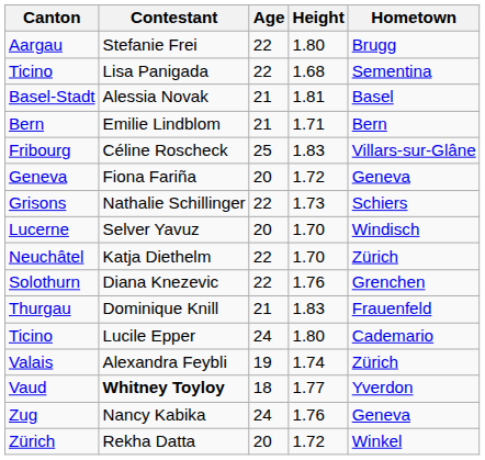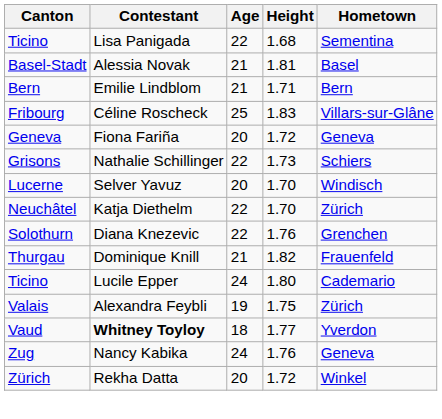 <table class="sortable wikitable">
 <tr>
 <th>Canton</th>
 <th>Contestant</th>
 <th>Age</th>
 <th>Height</th>
 <th>Hometown</th>
-</tr>
-<tr>
-<td><a href='#'>Aargau</a></td>
-<td>Stefanie Frei</td>
-<td>22</td>
-<td>1.80</td>
-<td><a href='#'>Brugg</a></td>
 </tr>
 <tr>
 <td><a href='#'>Ticino</a></td>
 <td>Lisa Panigada</td>
 <td>22</td>
 <td>1.68</td>
 <td><a href='#'>Sementina</a></td>
 </tr>
 <tr>
 <td><a href='#'>Basel-Stadt</a></td>
 <td>Alessia Novak</td>
 <td>21</td>
 <td>1.81</td>
 <td><a href='#'>Basel</a></td>
 </tr>
 <tr>
 <td><a href='#'>Bern</a></td>
 <td>Emilie Lindblom</td>
 <td>21</td>
 <td>1.71</td>
 <td><a href='#'>Bern</a></td>
 </tr>
 <tr>
 <td><a href='#'>Fribourg</a></td>
 <td>Céline Roscheck</td>
 <td>25</td>
 <td>1.83</td>
 <td><a href='#'>Villars-sur-Glâne</a></td>
 </tr>
 <tr>
 <td><a href='#'>Geneva</a></td>
 <td>Fiona Fariña</td>
 <td>20</td>
 <td>1.72</td>
 <td><a href='#'>Geneva</a></td>
 </tr>
 <tr>
 <td><a href='#'>Grisons</a></td>
 <td>Nathalie Schillinger</td>
 <td>22</td>
 <td>1.73</td>
 <td><a href='#'>Schiers</a></td>
 </tr>
 <tr>
 <td><a href='#'>Lucerne</a></td>
 <td>Selver Yavuz</td>
 <td>20</td>
 <td>1.70</td>
 <td><a href='#'>Windisch</a></td>
 </tr>
 <tr>
 <td><a href='#'>Neuchâtel</a></td>
 <td>Katja Diethelm</td>
 <td>22</td>
 <td>1.70</td>
 <td><a href='#'>Zürich</a></td>
 </tr>
 <tr>
 <td><a href='#'>Solothurn</a></td>
 <td>Diana Knezevic</td>
 <td>22</td>
 <td>1.76</td>
 <td><a href='#'>Grenchen</a></td>
 </tr>
 <tr>
 <td><a href='#'>Thurgau</a></td>
 <td>Dominique Knill</td>
 <td>21</td>
-<td>1.83</td>
+<td>1.82</td>
 <td><a href='#'>Frauenfeld</a></td>
 </tr>
 <tr>
 <td><a href='#'>Ticino</a></td>
 <td>Lucile Epper</td>
 <td>24</td>
 <td>1.80</td>
 <td><a href='#'>Cademario</a></td>
 </tr>
 <tr>
 <td><a href='#'>Valais</a></td>
 <td>Alexandra Feybli</td>
 <td>19</td>
-<td>1.74</td>
+<td>1.75</td>
 <td><a href='#'>Zürich</a></td>
 </tr>
 <tr>
 <td><a href='#'>Vaud</a></td>
 <td><strong>Whitney Toyloy</strong></td>
 <td>18</td>
 <td>1.77</td>
 <td><a href='#'>Yverdon</a></td>
 </tr>
 <tr>
 <td><a href='#'>Zug</a></td>
 <td>Nancy Kabika</td>
 <td>24</td>
 <td>1.76</td>
 <td><a href='#'>Geneva</a></td>
 </tr>
 <tr>
 <td><a href='#'>Zürich</a></td>
 <td>Rekha Datta</td>
 <td>20</td>
 <td>1.72</td>
 <td><a href='#'>Winkel</a></td>
 </tr>
 </table>
